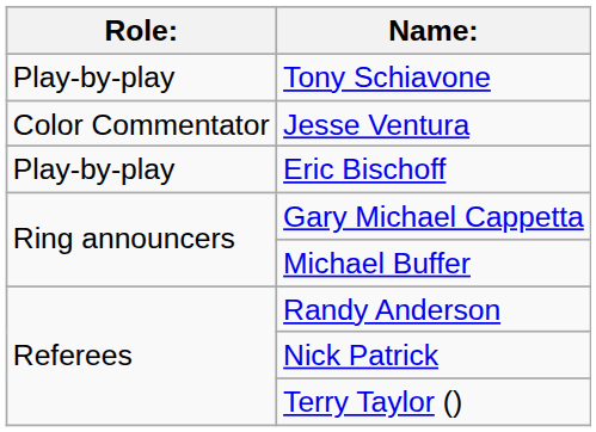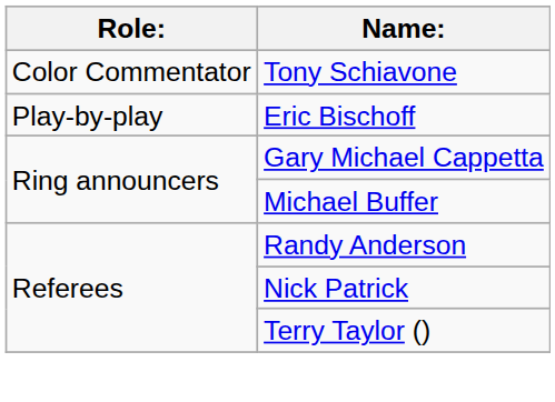 <table class=wikitable style="font-size:90%; margin: 0.5em 0 0.5em 1em; float: right; clear: right;">
 <tr>
 <th>Role:</th>
 <th>Name:</th>
 </tr>
 <tr>
-<td>Play-by-play</td>
+<td>Color Commentator</td>
 <td><a href='#'>Tony Schiavone</a></td>
-</tr>
-<tr>
-<td>Color Commentator</td>
-<td><a href='#'>Jesse Ventura</a></td>
 </tr>
 <tr>
 <td>Play-by-play</td>
 <td><a href='#'>Eric Bischoff</a></td>
 </tr>
 <tr>
 <td rowspan=2>Ring announcers</td>
 <td><a href='#'>Gary Michael Cappetta</a></td>
 </tr>
 <tr>
 <td><a href='#'>Michael Buffer</a></td>
 </tr>
 <tr>
 <td rowspan=3>Referees</td>
 <td><a href='#'>Randy Anderson</a></td>
 </tr>
 <tr>
 <td><a href='#'>Nick Patrick</a></td>
 </tr>
 <tr>
 <td><a href='#'>Terry Taylor</a> ()</td>
 </tr>
 </table>
